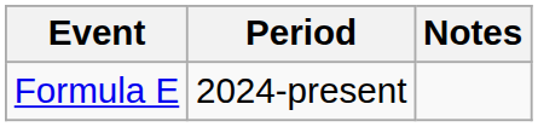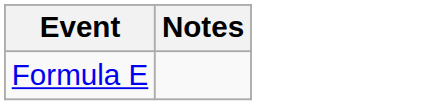 <table class="wikitable">
 <tr>
 <th>Event</th>
-<th>Period</th>
 <th>Notes</th>
 </tr>
 <tr>
 <td><a href='#'>Formula E</a></td>
-<td>2024-present</td>
 <td></td>
 </tr>
 </table>
